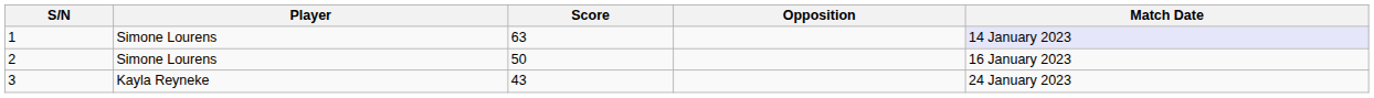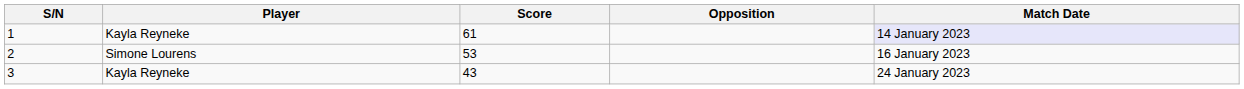 <table style="width:100%;" class="wikitable">
 <tr>
 <th>S/N</th>
 <th>Player</th>
 <th>Score</th>
 <th>Opposition</th>
 <th>Match Date</th>
 </tr>
 <tr>
 <td>1</td>
-<td>Simone Lourens</td>
-<td>63</td>
+<td>Kayla Reyneke</td>
+<td>61</td>
 <td></td>
 <td style="background: lavender;">14 January 2023</td>
 </tr>
 <tr>
 <td>2</td>
 <td>Simone Lourens</td>
-<td>50</td>
+<td>53</td>
 <td></td>
 <td>16 January 2023</td>
 </tr>
 <tr>
 <td>3</td>
 <td>Kayla Reyneke</td>
 <td>43</td>
 <td></td>
 <td>24 January 2023</td>
 </tr>
 </table>
